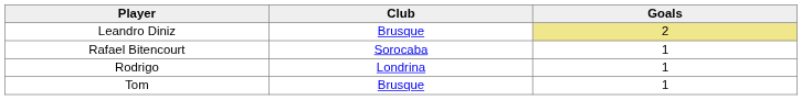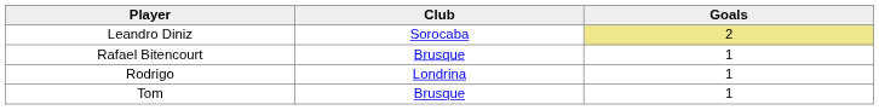 <table class="toccolours" border="1" cellpadding="2" style="border-collapse: collapse; text-align: center; width: 80%; margin: 2 auto;">
 <tr style="background: #efefef;">
 <th width="12%">Player</th>
 <th width="12%">Club</th>
 <th width="12%">Goals</th>
 </tr>
 <tr>
 <td>Leandro Diniz</td>
-<td> <a href='#'>Brusque</a></td>
+<td> <a href='#'>Sorocaba</a></td>
 <td style="background: khaki;">2</td>
 </tr>
 <tr>
 <td>Rafael Bitencourt</td>
-<td> <a href='#'>Sorocaba</a></td>
+<td> <a href='#'>Brusque</a></td>
 <td>1</td>
 </tr>
 <tr>
 <td>Rodrigo</td>
 <td> <a href='#'>Londrina</a></td>
 <td>1</td>
 </tr>
 <tr>
 <td>Tom</td>
 <td> <a href='#'>Brusque</a></td>
 <td>1</td>
 </tr>
 </table>
